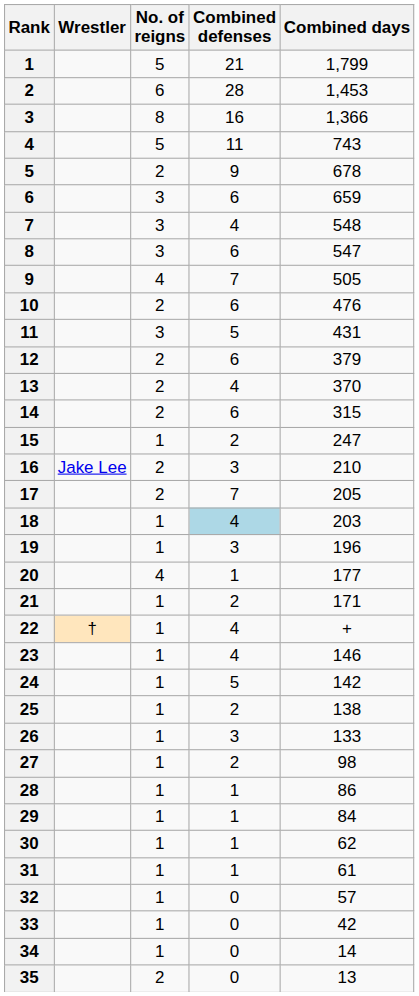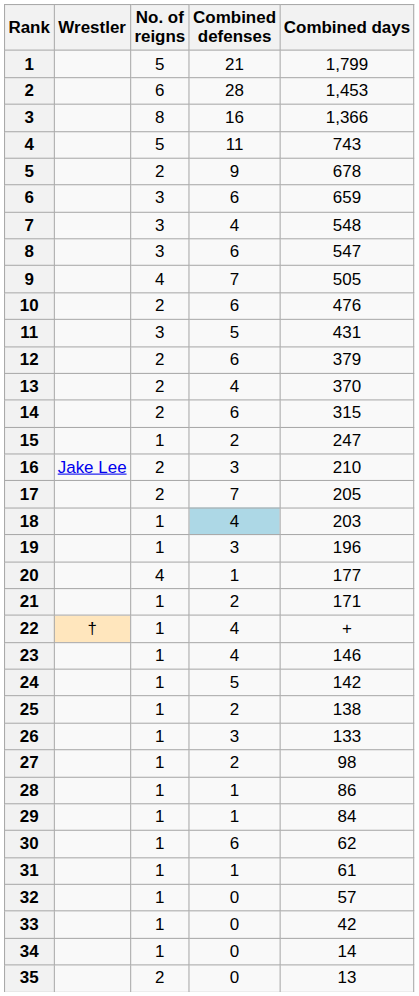 <table class="wikitable sortable" style="text-align: center">
 <tr>
 <th>Rank</th>
 <th>Wrestler</th>
 <th>No. of<br>reigns</th>
 <th>Combined<br>defenses</th>
 <th>Combined days</th>
 </tr>
 <tr>
 <th>1</th>
 <td></td>
 <td>5</td>
 <td>21</td>
 <td>1,799</td>
 </tr>
 <tr>
 <th>2</th>
 <td></td>
 <td>6</td>
 <td>28</td>
 <td>1,453</td>
 </tr>
 <tr>
 <th>3</th>
 <td></td>
 <td>8</td>
 <td>16</td>
 <td>1,366</td>
 </tr>
 <tr>
 <th>4</th>
 <td></td>
 <td>5</td>
 <td>11</td>
 <td>743</td>
 </tr>
 <tr>
 <th>5</th>
 <td></td>
 <td>2</td>
 <td>9</td>
 <td>678</td>
 </tr>
 <tr>
 <th>6</th>
 <td></td>
 <td>3</td>
 <td>6</td>
 <td>659</td>
 </tr>
 <tr>
 <th>7</th>
 <td></td>
 <td>3</td>
 <td>4</td>
 <td>548</td>
 </tr>
 <tr>
 <th>8</th>
 <td></td>
 <td>3</td>
 <td>6</td>
 <td>547</td>
 </tr>
 <tr>
 <th>9</th>
 <td></td>
 <td>4</td>
 <td>7</td>
 <td>505</td>
 </tr>
 <tr>
 <th>10</th>
 <td></td>
 <td>2</td>
 <td>6</td>
 <td>476</td>
 </tr>
 <tr>
 <th>11</th>
 <td></td>
 <td>3</td>
 <td>5</td>
 <td>431</td>
 </tr>
 <tr>
 <th>12</th>
 <td></td>
 <td>2</td>
 <td>6</td>
 <td>379</td>
 </tr>
 <tr>
 <th>13</th>
 <td></td>
 <td>2</td>
 <td>4</td>
 <td>370</td>
 </tr>
 <tr>
 <th>14</th>
 <td></td>
 <td>2</td>
 <td>6</td>
 <td>315</td>
 </tr>
 <tr>
 <th>15</th>
 <td></td>
 <td>1</td>
 <td>2</td>
 <td>247</td>
 </tr>
 <tr>
 <th>16</th>
 <td><a href='#'>Jake Lee</a></td>
 <td>2</td>
 <td>3</td>
 <td>210</td>
 </tr>
 <tr>
 <th>17</th>
 <td></td>
 <td>2</td>
 <td>7</td>
 <td>205</td>
 </tr>
 <tr>
 <th>18</th>
 <td></td>
 <td>1</td>
 <td style="background: lightblue;">4</td>
 <td>203</td>
 </tr>
 <tr>
 <th>19</th>
 <td></td>
 <td>1</td>
 <td>3</td>
 <td>196</td>
 </tr>
 <tr>
 <th>20</th>
 <td></td>
 <td>4</td>
 <td>1</td>
 <td>177</td>
 </tr>
 <tr>
 <th>21</th>
 <td></td>
 <td>1</td>
 <td>2</td>
 <td>171</td>
 </tr>
 <tr>
 <th>22</th>
 <td style="background-color:#ffe6bd"> †</td>
 <td>1</td>
 <td>4</td>
 <td>+</td>
 </tr>
 <tr>
 <th>23</th>
 <td></td>
 <td>1</td>
 <td>4</td>
 <td>146</td>
 </tr>
 <tr>
 <th>24</th>
 <td></td>
 <td>1</td>
 <td>5</td>
 <td>142</td>
 </tr>
 <tr>
 <th>25</th>
 <td></td>
 <td>1</td>
 <td>2</td>
 <td>138</td>
 </tr>
 <tr>
 <th>26</th>
 <td></td>
 <td>1</td>
 <td>3</td>
 <td>133</td>
 </tr>
 <tr>
 <th>27</th>
 <td></td>
 <td>1</td>
 <td>2</td>
 <td>98</td>
 </tr>
 <tr>
 <th>28</th>
 <td></td>
 <td>1</td>
 <td>1</td>
 <td>86</td>
 </tr>
 <tr>
 <th>29</th>
 <td></td>
 <td>1</td>
 <td>1</td>
 <td>84</td>
 </tr>
 <tr>
 <th>30</th>
 <td></td>
 <td>1</td>
-<td>1</td>
+<td>6</td>
 <td>62</td>
 </tr>
 <tr>
 <th>31</th>
 <td></td>
 <td>1</td>
 <td>1</td>
 <td>61</td>
 </tr>
 <tr>
 <th>32</th>
 <td></td>
 <td>1</td>
 <td>0</td>
 <td>57</td>
 </tr>
 <tr>
 <th>33</th>
 <td></td>
 <td>1</td>
 <td>0</td>
 <td>42</td>
 </tr>
 <tr>
 <th>34</th>
 <td></td>
 <td>1</td>
 <td>0</td>
 <td>14</td>
 </tr>
 <tr>
 <th>35</th>
 <td></td>
 <td>2</td>
 <td>0</td>
 <td>13</td>
 </tr>
 <tr>
 </tr>
 </table>
